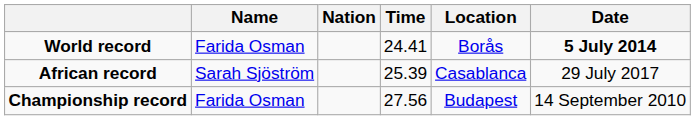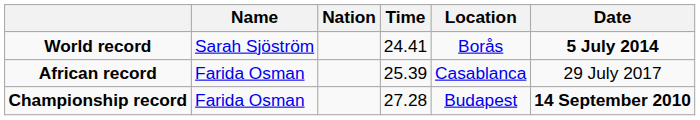 <table class=wikitable style=text-align:center>
 <tr>
 <th></th>
 <th>Name</th>
 <th>Nation</th>
 <th>Time</th>
 <th>Location</th>
 <th>Date</th>
 </tr>
 <tr>
 <td><strong>World record</strong></td>
-<td align=left><a href='#'>Farida Osman</a></td>
+<td align=left><a href='#'>Sarah Sjöström</a></td>
 <td align=left></td>
 <td align=left>24.41</td>
 <td><a href='#'>Borås</a></td>
 <td><strong>5 July 2014</strong></td>
 </tr>
 <tr>
 <td><strong>African record</strong></td>
-<td align=left><a href='#'>Sarah Sjöström</a></td>
+<td align=left><a href='#'>Farida Osman</a></td>
 <td align=left></td>
 <td align=left>25.39</td>
 <td><a href='#'>Casablanca</a></td>
 <td>29 July 2017</td>
 </tr>
 <tr>
 <td><strong>Championship record</strong></td>
 <td align=left><a href='#'>Farida Osman</a></td>
 <td align=left></td>
-<td align=left>27.56</td>
+<td align=left>27.28</td>
 <td><a href='#'>Budapest</a></td>
-<td>14 September 2010</td>
+<td><strong>14 September 2010</strong></td>
 </tr>
 </table>
